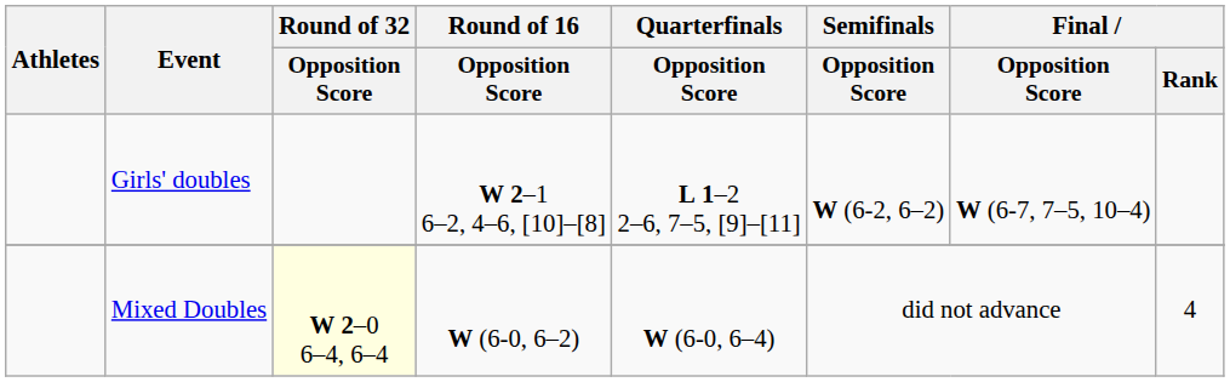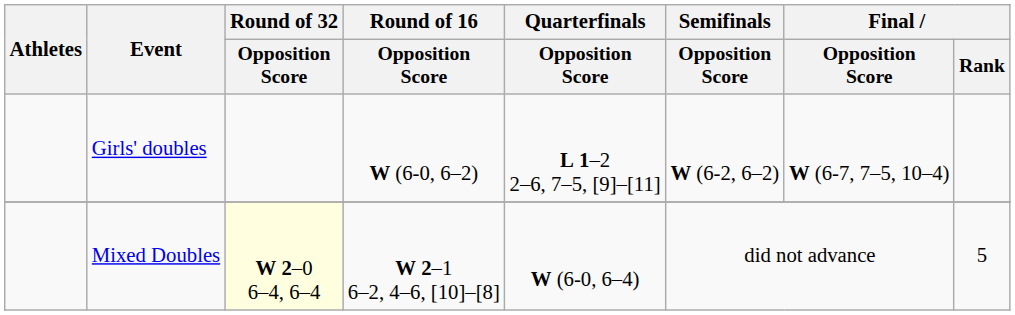 <table class=wikitable style="font-size:90%">
 <tr>
 <th rowspan=2>Athletes</th>
 <th rowspan=2>Event</th>
 <th>Round of 32</th>
 <th>Round of 16</th>
 <th>Quarterfinals</th>
 <th>Semifinals</th>
 <th colspan=2>Final / </th>
 </tr>
 <tr style="font-size:95%">
 <th>Opposition<br>Score</th>
 <th>Opposition<br>Score</th>
 <th>Opposition<br>Score</th>
 <th>Opposition<br>Score</th>
 <th>Opposition<br>Score</th>
 <th>Rank</th>
 </tr>
 <tr align=center>
 <td align=left><br></td>
 <td align=left><a href='#'>Girls' doubles</a></td>
 <td></td>
-<td><br><br><strong>W</strong> <strong>2</strong>–1 <br> 6–2, 4–6, [10]–[8]</td>
+<td><br> <br> <strong>W</strong> (6-0, 6–2)</td>
 <td><br><br><strong>L</strong> <strong>1</strong>–2 <br> 2–6, 7–5, [9]–[11]</td>
 <td><br> <br> <strong>W</strong> (6-2, 6–2)</td>
 <td><br><br> <strong>W</strong> (6-7, 7–5, 10–4)</td>
 <td></td>
 </tr>
 <tr align=center>
 </tr>
 <tr align=center>
 <td align=left><br></td>
 <td align=left><a href='#'>Mixed Doubles</a></td>
 <td style="background: lightyellow;"><br><br><strong>W</strong> <strong>2</strong>–0 <br> 6–4, 6–4</td>
-<td><br> <br> <strong>W</strong> (6-0, 6–2)</td>
+<td><br><br><strong>W</strong> <strong>2</strong>–1 <br> 6–2, 4–6, [10]–[8]</td>
 <td><br> <br> <strong>W</strong> (6-0, 6–4)</td>
 <td colspan=2>did not advance</td>
-<td>4</td>
+<td>5</td>
 </tr>
 </table>
